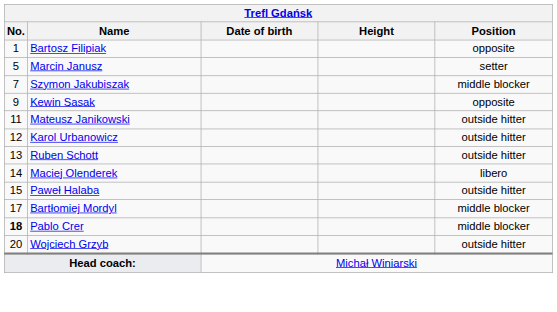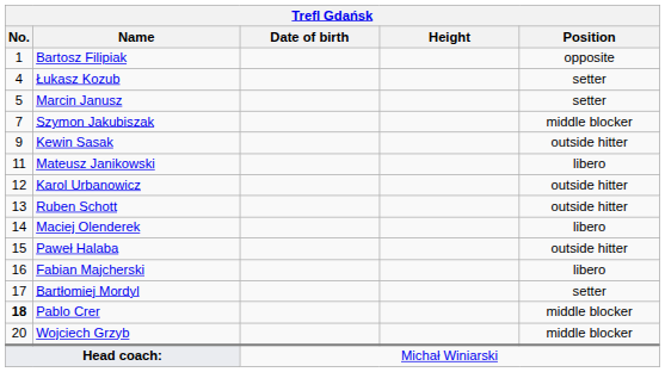 <table class="wikitable collapsible collapsed" style="font-size:100%; text-align:center">
 <tr>
 <th colspan=5 style="width:30em"><a href='#'>Trefl Gdańsk</a></th>
 </tr>
 <tr>
 <th>No.</th>
 <th style="width:15em">Name</th>
 <th style="width:10em">Date of birth</th>
 <th style="width:10em">Height</th>
 <th style="width:10em">Position</th>
 </tr>
 <tr>
 <td>1</td>
 <td align=left> <a href='#'>Bartosz Filipiak</a></td>
 <td align=right></td>
 <td></td>
 <td>opposite</td>
+</tr>
+<tr>
+<td>4</td>
+<td align=left> <a href='#'>Łukasz Kozub</a></td>
+<td align=right></td>
+<td></td>
+<td>setter</td>
 </tr>
 <tr>
 <td>5</td>
 <td align=left> <a href='#'>Marcin Janusz</a></td>
 <td align=right></td>
 <td></td>
 <td>setter</td>
 </tr>
 <tr>
 <td>7</td>
 <td align=left> <a href='#'>Szymon Jakubiszak</a></td>
 <td align=right></td>
 <td></td>
 <td>middle blocker</td>
 </tr>
 <tr>
 <td>9</td>
 <td align=left> <a href='#'>Kewin Sasak</a></td>
 <td align=right></td>
 <td></td>
-<td>opposite</td>
+<td>outside hitter</td>
 </tr>
 <tr>
 <td>11</td>
 <td align=left> <a href='#'>Mateusz Janikowski</a></td>
 <td align=right></td>
 <td></td>
-<td>outside hitter</td>
+<td>libero</td>
 </tr>
 <tr>
 <td>12</td>
 <td align=left> <a href='#'>Karol Urbanowicz</a></td>
 <td align=right></td>
 <td></td>
 <td>outside hitter</td>
 </tr>
 <tr>
 <td>13</td>
 <td align=left> <a href='#'>Ruben Schott</a></td>
 <td align=right></td>
 <td></td>
 <td>outside hitter</td>
 </tr>
 <tr>
 <td>14</td>
 <td align=left> <a href='#'>Maciej Olenderek</a></td>
 <td align=right></td>
 <td></td>
 <td>libero</td>
 </tr>
 <tr>
 <td>15</td>
 <td align=left> <a href='#'>Paweł Halaba</a></td>
 <td align=right></td>
 <td></td>
 <td>outside hitter</td>
 </tr>
 <tr>
+<td>16</td>
+<td align=left> <a href='#'>Fabian Majcherski</a></td>
+<td align=right></td>
+<td></td>
+<td>libero</td>
+</tr>
+<tr>
 <td>17</td>
 <td align=left> <a href='#'>Bartłomiej Mordyl</a></td>
 <td align=right></td>
 <td></td>
-<td>middle blocker</td>
+<td>setter</td>
 </tr>
 <tr>
 <td><strong>18</strong></td>
 <td align=left> <a href='#'>Pablo Crer</a></td>
 <td align=right></td>
 <td></td>
 <td>middle blocker</td>
 </tr>
 <tr>
 <td>20</td>
 <td align=left> <a href='#'>Wojciech Grzyb</a></td>
 <td align=right></td>
 <td></td>
-<td>outside hitter</td>
+<td>middle blocker</td>
 </tr>
 <tr style="border-top: 3px solid grey">
 <td colspan=2 style="background:#EAECF0"><strong>Head coach:</strong></td>
 <td colspan=3> <a href='#'>Michał Winiarski</a></td>
 </tr>
 </table>
